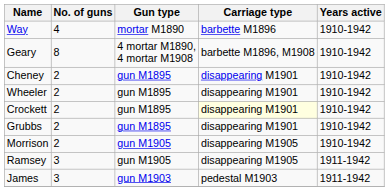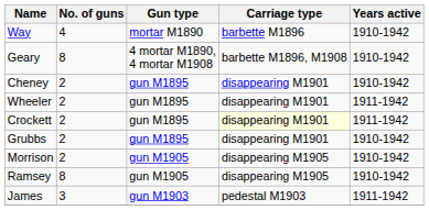 <table class="wikitable">
 <tr>
 <th>Name</th>
 <th>No. of guns</th>
 <th>Gun type</th>
 <th>Carriage type</th>
 <th>Years active</th>
 </tr>
 <tr>
 <td><a href='#'>Way</a></td>
 <td>4</td>
 <td><a href='#'> mortar</a> M1890</td>
 <td><a href='#'>barbette</a> M1896</td>
 <td>1910-1942</td>
 </tr>
 <tr>
 <td>Geary</td>
 <td>8</td>
 <td>4  mortar M1890,<br>4  mortar M1908</td>
 <td>barbette M1896, M1908</td>
 <td>1910-1942</td>
 </tr>
 <tr>
 <td>Cheney</td>
 <td>2</td>
 <td><a href='#'> gun M1895</a></td>
 <td><a href='#'>disappearing</a> M1901</td>
 <td>1910-1942</td>
 </tr>
 <tr>
 <td>Wheeler</td>
 <td>2</td>
 <td> gun M1895</td>
 <td>disappearing M1901</td>
-<td>1910-1942</td>
+<td>1911-1942</td>
 </tr>
 <tr>
 <td>Crockett</td>
 <td>2</td>
 <td> gun M1895</td>
 <td style="background: lightyellow;">disappearing M1901</td>
-<td>1910-1942</td>
+<td>1911-1942</td>
 </tr>
 <tr>
 <td>Grubbs</td>
 <td>2</td>
 <td><a href='#'> gun M1895</a></td>
 <td>disappearing M1901</td>
 <td>1910-1942</td>
 </tr>
 <tr>
 <td>Morrison</td>
 <td>2</td>
 <td><a href='#'> gun M1905</a></td>
 <td>disappearing M1905</td>
 <td>1910-1942</td>
 </tr>
 <tr>
 <td>Ramsey</td>
-<td>3</td>
+<td>8</td>
 <td> gun M1905</td>
 <td>disappearing M1905</td>
-<td>1911-1942</td>
+<td>1910-1942</td>
 </tr>
 <tr>
 <td>James</td>
 <td>3</td>
 <td><a href='#'> gun M1903</a></td>
 <td>pedestal M1903</td>
 <td>1911-1942</td>
 </tr>
 <tr>
 </tr>
 </table>
